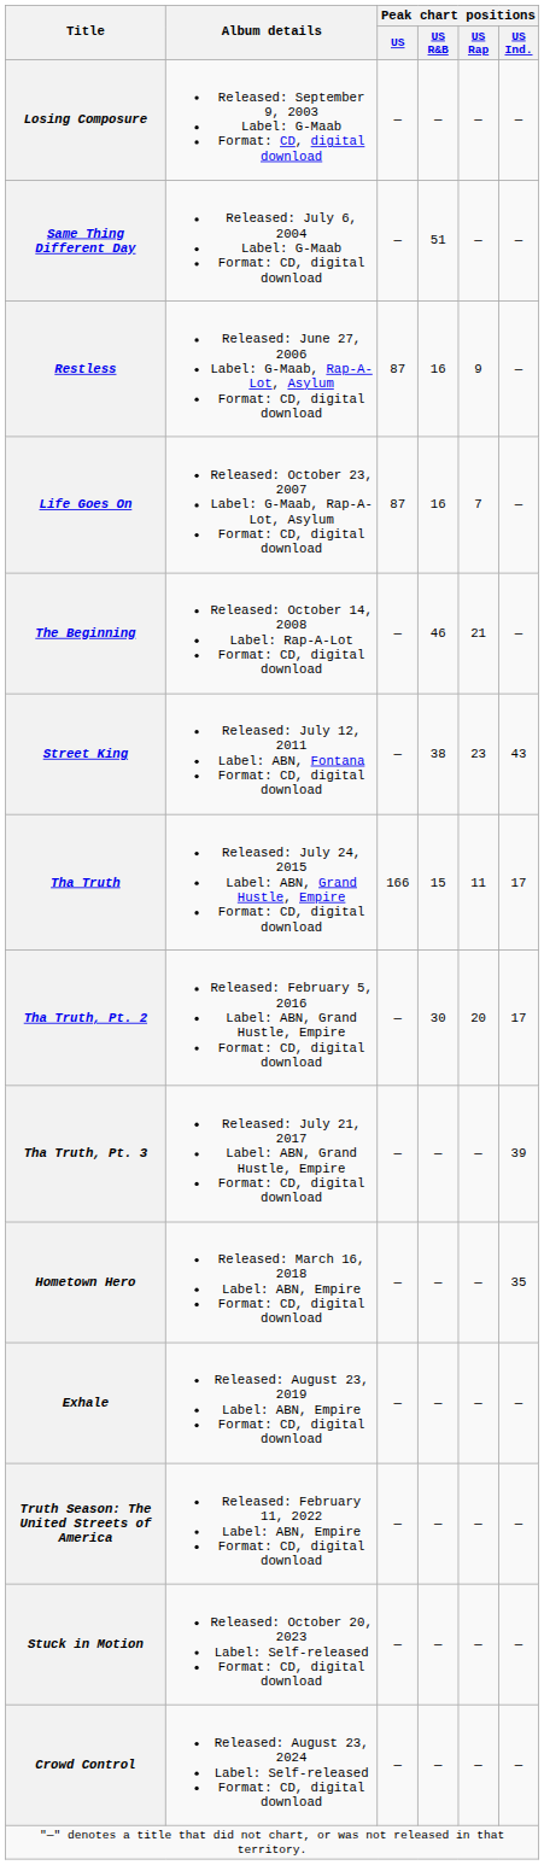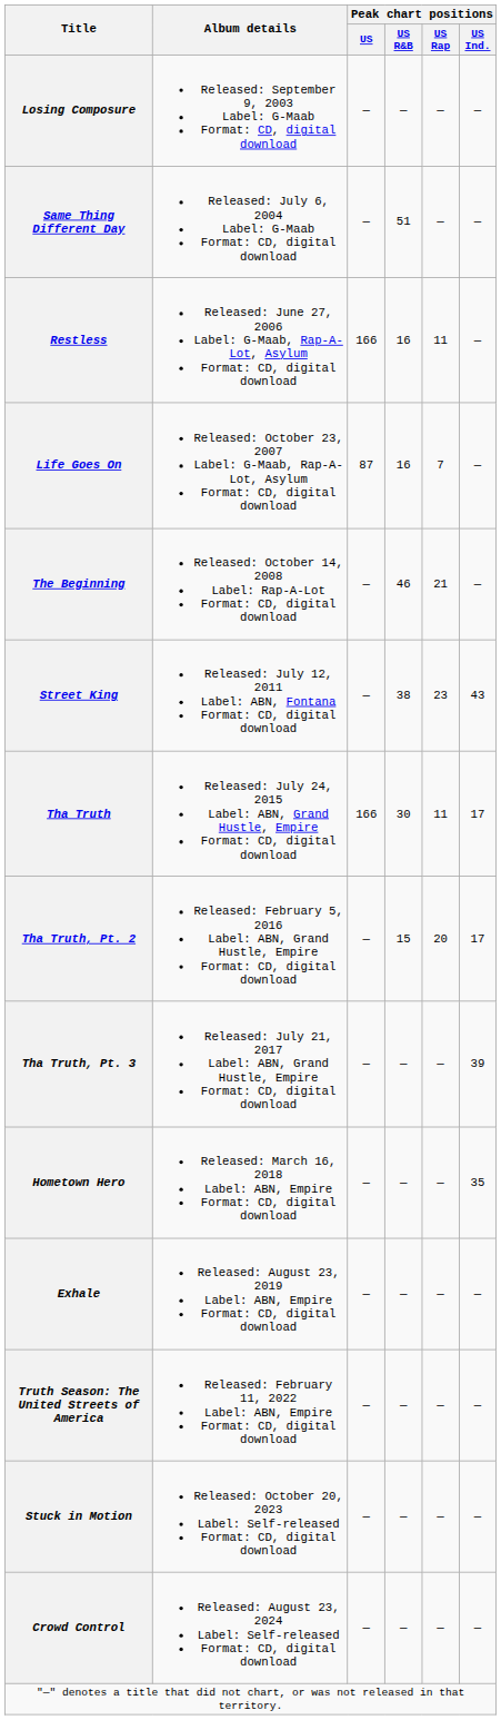 <table class="wikitable plainrowheaders" style="text-align:center;">
 <tr>
 <th scope="col" rowspan="2" style="width:12em;">Title</th>
 <th scope="col" rowspan="2" style="width:16em;">Album details</th>
 <th scope="col" colspan="4">Peak chart positions</th>
 </tr>
 <tr>
 <th scope="col" style="width:3em;font-size:90%;"><a href='#'>US</a><br></th>
 <th scope="col" style="width:3em;font-size:90%;"><a href='#'>US<br>R&B</a><br></th>
 <th scope="col" style="width:3em;font-size:90%;"><a href='#'>US<br>Rap</a><br></th>
 <th scope="col" style="width:3em;font-size:90%;"><a href='#'>US Ind.</a><br></th>
 </tr>
 <tr>
 <th scope="row"><em>Losing Composure</em></th>
 <td><br><ul><li>Released: September 9, 2003</li><li>Label: G-Maab</li><li>Format: <a href='#'>CD</a>, <a href='#'>digital download</a></li></ul></td>
 <td>—</td>
 <td>—</td>
 <td>—</td>
 <td>—</td>
 </tr>
 <tr>
 <th scope="row"><em><a href='#'>Same Thing Different Day</a></em></th>
 <td><br><ul><li>Released: July 6, 2004</li><li>Label: G-Maab</li><li>Format: CD, digital download</li></ul></td>
 <td>—</td>
 <td>51</td>
 <td>—</td>
 <td>—</td>
 </tr>
 <tr>
 <th scope="row"><em><a href='#'>Restless</a></em></th>
 <td><br><ul><li>Released: June 27, 2006</li><li>Label: G-Maab, <a href='#'>Rap-A-Lot</a>, <a href='#'>Asylum</a></li><li>Format: CD, digital download</li></ul></td>
-<td>87</td>
+<td>166</td>
 <td>16</td>
-<td>9</td>
+<td>11</td>
 <td>—</td>
 </tr>
 <tr>
 <th scope="row"><em><a href='#'>Life Goes On</a></em></th>
 <td><br><ul><li>Released: October 23, 2007</li><li>Label: G-Maab, Rap-A-Lot, Asylum</li><li>Format: CD, digital download</li></ul></td>
 <td>87</td>
 <td>16</td>
 <td>7</td>
 <td>—</td>
 </tr>
 <tr>
 <th scope="row"><em><a href='#'>The Beginning</a></em></th>
 <td><br><ul><li>Released: October 14, 2008</li><li>Label: Rap-A-Lot</li><li>Format: CD, digital download</li></ul></td>
 <td>—</td>
 <td>46</td>
 <td>21</td>
 <td>—</td>
 </tr>
 <tr>
 <th scope="row"><em><a href='#'>Street King</a></em></th>
 <td><br><ul><li>Released: July 12, 2011</li><li>Label: ABN, <a href='#'>Fontana</a></li><li>Format: CD, digital download</li></ul></td>
 <td>—</td>
 <td>38</td>
 <td>23</td>
 <td>43</td>
 </tr>
 <tr>
 <th scope="row"><em><a href='#'>Tha Truth</a></em></th>
 <td><br><ul><li>Released: July 24, 2015</li><li>Label: ABN, <a href='#'>Grand Hustle</a>, <a href='#'>Empire</a></li><li>Format: CD, digital download</li></ul></td>
 <td>166</td>
-<td>15</td>
+<td>30</td>
 <td>11</td>
 <td>17</td>
 </tr>
 <tr>
 <th scope="row"><em><a href='#'>Tha Truth, Pt. 2</a></em></th>
 <td><br><ul><li>Released: February 5, 2016</li><li>Label: ABN, Grand Hustle, Empire</li><li>Format: CD, digital download</li></ul></td>
 <td>—</td>
-<td>30</td>
+<td>15</td>
 <td>20</td>
 <td>17</td>
 </tr>
 <tr>
 <th scope="row"><em>Tha Truth, Pt. 3 </em></th>
 <td><br><ul><li>Released: July 21, 2017</li><li>Label: ABN, Grand Hustle, Empire</li><li>Format: CD, digital download</li></ul></td>
 <td>—</td>
 <td>—</td>
 <td>—</td>
 <td>39</td>
 </tr>
 <tr>
 <th scope="row"><em>Hometown Hero</em></th>
 <td><br><ul><li>Released: March 16, 2018</li><li>Label: ABN, Empire</li><li>Format: CD, digital download</li></ul></td>
 <td>—</td>
 <td>—</td>
 <td>—</td>
 <td>35</td>
 </tr>
 <tr>
 <th scope="row"><em>Exhale</em></th>
 <td><br><ul><li>Released: August 23, 2019</li><li>Label: ABN, Empire</li><li>Format: CD, digital download</li></ul></td>
 <td>—</td>
 <td>—</td>
 <td>—</td>
 <td>—</td>
 </tr>
 <tr>
 <th scope="row"><em>Truth Season: The United Streets of America</em></th>
 <td><br><ul><li>Released: February 11, 2022</li><li>Label: ABN, Empire</li><li>Format: CD, digital download</li></ul></td>
 <td>—</td>
 <td>—</td>
 <td>—</td>
 <td>—</td>
 </tr>
 <tr>
 <th scope="row"><em>Stuck in Motion</em></th>
 <td><br><ul><li>Released: October 20, 2023</li><li>Label: Self-released</li><li>Format: CD, digital download</li></ul></td>
 <td>—</td>
 <td>—</td>
 <td>—</td>
 <td>—</td>
 </tr>
 <tr>
 <th scope="row"><em>Crowd Control</em></th>
 <td><br><ul><li>Released: August 23, 2024</li><li>Label: Self-released</li><li>Format: CD, digital download</li></ul></td>
 <td>—</td>
 <td>—</td>
 <td>—</td>
 <td>—</td>
 </tr>
 <tr>
 <td colspan="8" style="font-size:90%">"—" denotes a title that did not chart, or was not released in that territory.</td>
 </tr>
 </table>
